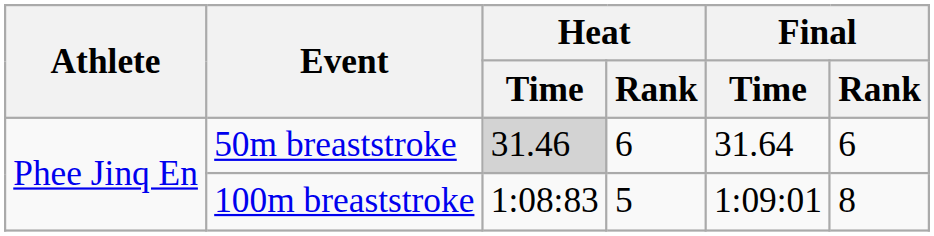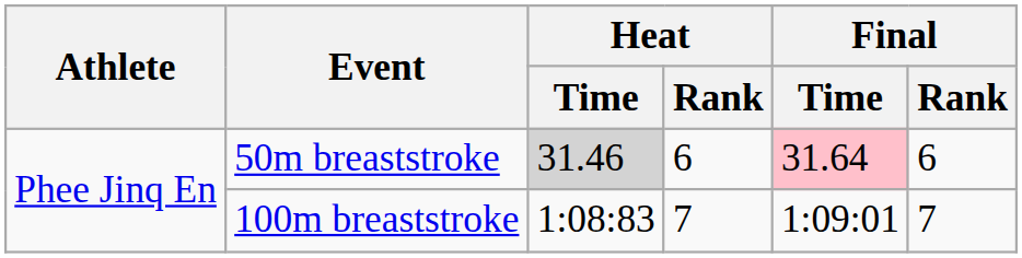 <table class="wikitable">
 <tr>
 <th rowspan="2">Athlete</th>
 <th rowspan="2">Event</th>
 <th colspan="2">Heat</th>
 <th colspan="2">Final</th>
 </tr>
 <tr>
 <th>Time</th>
 <th>Rank</th>
 <th>Time</th>
 <th>Rank</th>
 </tr>
 <tr>
 <td rowspan="2"><a href='#'>Phee Jinq En</a></td>
 <td><a href='#'>50m breaststroke</a></td>
 <td style="background: lightgrey;">31.46</td>
 <td>6 <strong></strong></td>
-<td>31.64</td>
+<td style="background: pink;">31.64</td>
 <td>6</td>
 </tr>
 <tr>
 <td><a href='#'>100m breaststroke</a></td>
 <td>1:08:83</td>
-<td>5 <strong></strong></td>
+<td>7 <strong></strong></td>
 <td>1:09:01</td>
-<td>8</td>
+<td>7</td>
 </tr>
 </table>
